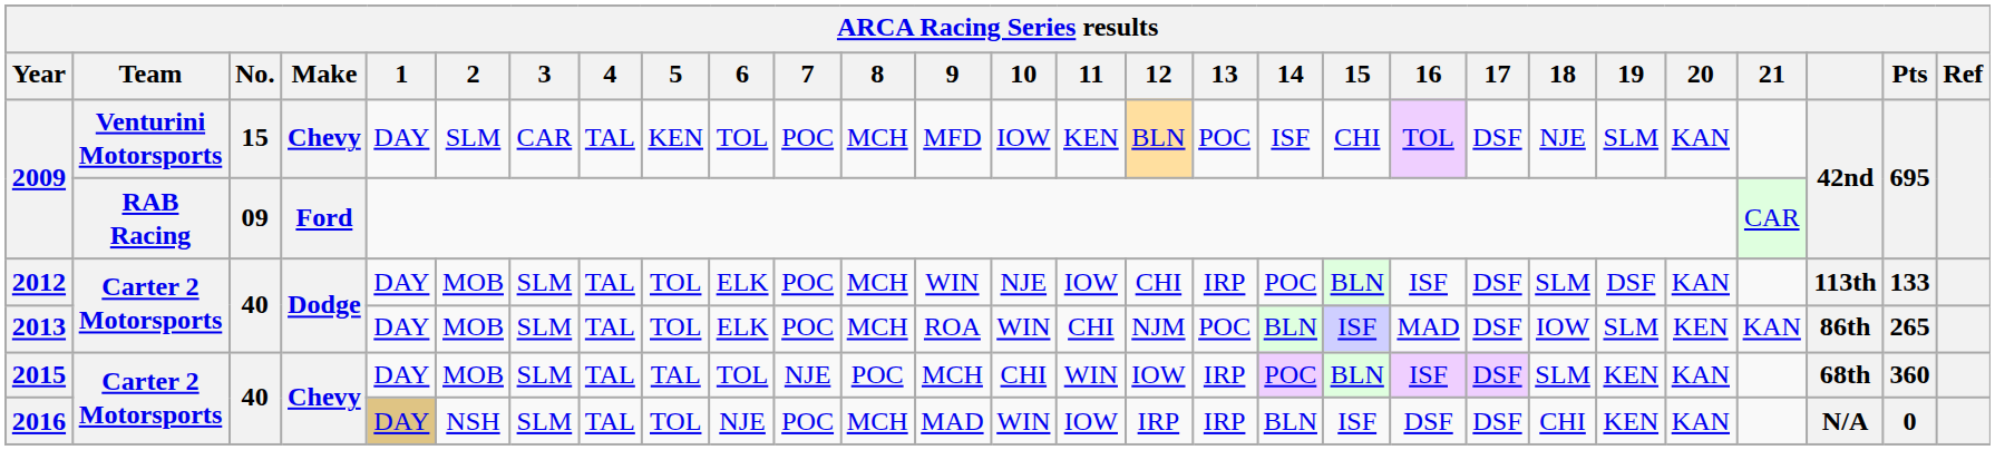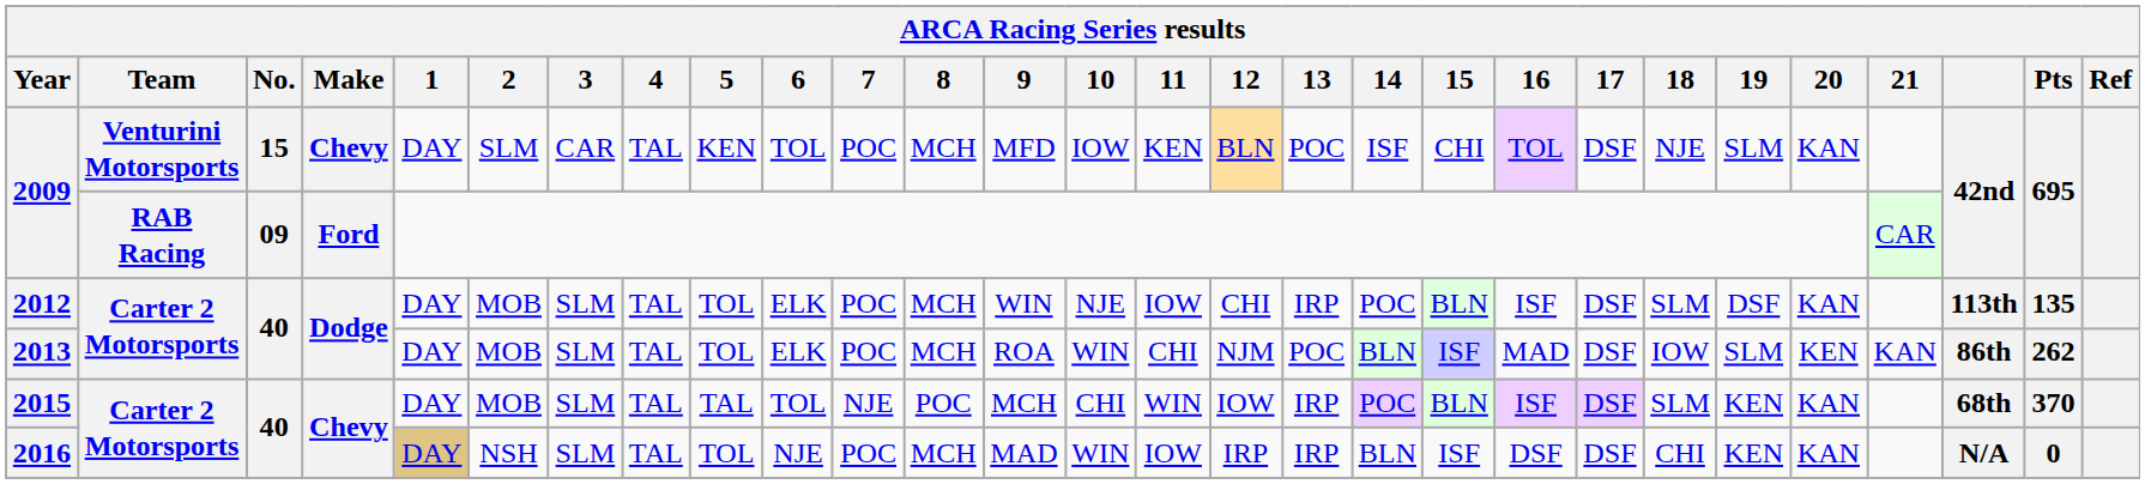 <table class="wikitable" style="text-align:center; font-size:75%">
 <tr>
 <th colspan=48><a href='#'>ARCA Racing Series</a> results</th>
 </tr>
 <tr>
 <th>Year</th>
 <th>Team</th>
 <th>No.</th>
 <th>Make</th>
 <th>1</th>
 <th>2</th>
 <th>3</th>
 <th>4</th>
 <th>5</th>
 <th>6</th>
 <th>7</th>
 <th>8</th>
 <th>9</th>
 <th>10</th>
 <th>11</th>
 <th>12</th>
 <th>13</th>
 <th>14</th>
 <th>15</th>
 <th>16</th>
 <th>17</th>
 <th>18</th>
 <th>19</th>
 <th>20</th>
 <th>21</th>
 <th></th>
 <th>Pts</th>
 <th>Ref</th>
 </tr>
 <tr>
 <th rowspan=2><a href='#'>2009</a></th>
 <th><a href='#'>Venturini Motorsports</a></th>
 <th>15</th>
 <th><a href='#'>Chevy</a></th>
 <td><a href='#'>DAY</a></td>
 <td><a href='#'>SLM</a></td>
 <td><a href='#'>CAR</a></td>
 <td><a href='#'>TAL</a></td>
 <td><a href='#'>KEN</a></td>
 <td><a href='#'>TOL</a></td>
 <td><a href='#'>POC</a></td>
 <td><a href='#'>MCH</a></td>
 <td><a href='#'>MFD</a></td>
 <td><a href='#'>IOW</a></td>
 <td><a href='#'>KEN</a></td>
 <td style="background:#FFDF9F;"><a href='#'>BLN</a><br></td>
 <td><a href='#'>POC</a></td>
 <td><a href='#'>ISF</a></td>
 <td><a href='#'>CHI</a></td>
 <td style="background:#EFCFFF;"><a href='#'>TOL</a><br></td>
 <td><a href='#'>DSF</a></td>
 <td><a href='#'>NJE</a></td>
 <td><a href='#'>SLM</a></td>
 <td><a href='#'>KAN</a></td>
 <td></td>
 <th rowspan=2>42nd</th>
 <th rowspan=2>695</th>
 <th rowspan=2></th>
 </tr>
 <tr>
 <th><a href='#'>RAB Racing</a></th>
 <th>09</th>
 <th><a href='#'>Ford</a></th>
 <td colspan=20></td>
 <td style="background:#DFFFDF;"><a href='#'>CAR</a><br></td>
 </tr>
 <tr>
 <th><a href='#'>2012</a></th>
 <th rowspan=2><a href='#'>Carter 2 Motorsports</a></th>
 <th rowspan=2>40</th>
 <th rowspan=2><a href='#'>Dodge</a></th>
 <td><a href='#'>DAY</a></td>
 <td><a href='#'>MOB</a></td>
 <td><a href='#'>SLM</a></td>
 <td><a href='#'>TAL</a></td>
 <td><a href='#'>TOL</a></td>
 <td><a href='#'>ELK</a></td>
 <td><a href='#'>POC</a></td>
 <td><a href='#'>MCH</a></td>
 <td><a href='#'>WIN</a></td>
 <td><a href='#'>NJE</a></td>
 <td><a href='#'>IOW</a></td>
 <td><a href='#'>CHI</a></td>
 <td><a href='#'>IRP</a></td>
 <td><a href='#'>POC</a></td>
 <td style="background:#DFFFDF;"><a href='#'>BLN</a><br></td>
 <td><a href='#'>ISF</a></td>
 <td><a href='#'>DSF</a></td>
 <td><a href='#'>SLM</a></td>
 <td><a href='#'>DSF</a></td>
 <td><a href='#'>KAN</a></td>
 <td></td>
 <th>113th</th>
-<th>133</th>
+<th>135</th>
 <th></th>
 </tr>
 <tr>
 <th><a href='#'>2013</a></th>
 <td><a href='#'>DAY</a></td>
 <td><a href='#'>MOB</a></td>
 <td><a href='#'>SLM</a></td>
 <td><a href='#'>TAL</a></td>
 <td><a href='#'>TOL</a></td>
 <td><a href='#'>ELK</a></td>
 <td><a href='#'>POC</a></td>
 <td><a href='#'>MCH</a></td>
 <td><a href='#'>ROA</a></td>
 <td><a href='#'>WIN</a></td>
 <td><a href='#'>CHI</a></td>
 <td><a href='#'>NJM</a></td>
 <td><a href='#'>POC</a></td>
 <td style="background:#DFFFDF;"><a href='#'>BLN</a><br></td>
 <td style="background:#CFCFFF;"><a href='#'>ISF</a><br></td>
 <td><a href='#'>MAD</a></td>
 <td><a href='#'>DSF</a></td>
 <td><a href='#'>IOW</a></td>
 <td><a href='#'>SLM</a></td>
 <td><a href='#'>KEN</a></td>
 <td><a href='#'>KAN</a></td>
 <th>86th</th>
-<th>265</th>
+<th>262</th>
 <th></th>
 </tr>
 <tr>
 <th><a href='#'>2015</a></th>
 <th rowspan=2><a href='#'>Carter 2 Motorsports</a></th>
 <th rowspan=2>40</th>
 <th rowspan=2><a href='#'>Chevy</a></th>
 <td><a href='#'>DAY</a></td>
 <td><a href='#'>MOB</a></td>
 <td><a href='#'>SLM</a></td>
 <td><a href='#'>TAL</a></td>
 <td><a href='#'>TAL</a></td>
 <td><a href='#'>TOL</a></td>
 <td><a href='#'>NJE</a></td>
 <td><a href='#'>POC</a></td>
 <td><a href='#'>MCH</a></td>
 <td><a href='#'>CHI</a></td>
 <td><a href='#'>WIN</a></td>
 <td><a href='#'>IOW</a></td>
 <td><a href='#'>IRP</a></td>
 <td style="background:#EFCFFF;"><a href='#'>POC</a><br></td>
 <td style="background:#DFFFDF;"><a href='#'>BLN</a><br></td>
 <td style="background:#EFCFFF;"><a href='#'>ISF</a><br></td>
 <td style="background:#EFCFFF;"><a href='#'>DSF</a><br></td>
 <td><a href='#'>SLM</a></td>
 <td><a href='#'>KEN</a></td>
 <td><a href='#'>KAN</a></td>
 <td></td>
 <th>68th</th>
-<th>360</th>
+<th>370</th>
 <th></th>
 </tr>
 <tr>
 <th><a href='#'>2016</a></th>
 <td style="background:#DFC484;"><a href='#'>DAY</a><br></td>
 <td><a href='#'>NSH</a></td>
 <td><a href='#'>SLM</a></td>
 <td><a href='#'>TAL</a></td>
 <td><a href='#'>TOL</a></td>
 <td><a href='#'>NJE</a></td>
 <td><a href='#'>POC</a></td>
 <td><a href='#'>MCH</a></td>
 <td><a href='#'>MAD</a></td>
 <td><a href='#'>WIN</a></td>
 <td><a href='#'>IOW</a></td>
 <td><a href='#'>IRP</a></td>
 <td><a href='#'>IRP</a></td>
 <td><a href='#'>BLN</a></td>
 <td><a href='#'>ISF</a></td>
 <td><a href='#'>DSF</a></td>
 <td><a href='#'>DSF</a></td>
 <td><a href='#'>CHI</a></td>
 <td><a href='#'>KEN</a></td>
 <td><a href='#'>KAN</a></td>
 <td></td>
 <th>N/A</th>
 <th>0</th>
 <th></th>
 </tr>
 </table>
